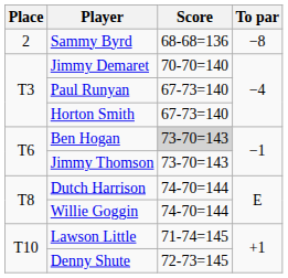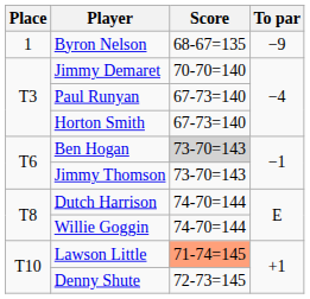 <table class="wikitable">
 <tr>
 <th>Place</th>
 <th>Player</th>
 <th>Score</th>
 <th>To par</th>
 </tr>
 <tr>
-<td align="center">2</td>
-<td> <a href='#'>Sammy Byrd</a></td>
-<td>68-68=136</td>
-<td align="center">−8</td>
+<td align="center">1</td>
+<td> <a href='#'>Byron Nelson</a></td>
+<td>68-67=135</td>
+<td align="center">−9</td>
 </tr>
 <tr>
 <td rowspan=3 align="center">T3</td>
 <td> <a href='#'>Jimmy Demaret</a></td>
 <td>70-70=140</td>
 <td rowspan=3 align="center">−4</td>
 </tr>
 <tr>
 <td> <a href='#'>Paul Runyan</a></td>
 <td>67-73=140</td>
 </tr>
 <tr>
 <td> <a href='#'>Horton Smith</a></td>
 <td>67-73=140</td>
 </tr>
 <tr>
 <td rowspan=2 align="center">T6</td>
 <td> <a href='#'>Ben Hogan</a></td>
 <td style="background: lightgrey;">73-70=143</td>
 <td rowspan=2 align="center">−1</td>
 </tr>
 <tr>
 <td> <a href='#'>Jimmy Thomson</a></td>
 <td>73-70=143</td>
 </tr>
 <tr>
 <td rowspan="2" align="center">T8</td>
 <td> <a href='#'>Dutch Harrison</a></td>
 <td>74-70=144</td>
 <td rowspan=2 align="center">E</td>
 </tr>
 <tr>
 <td> <a href='#'>Willie Goggin</a></td>
 <td>74-70=144</td>
 </tr>
 <tr>
 <td rowspan="2" align="center">T10</td>
 <td> <a href='#'>Lawson Little</a></td>
-<td>71-74=145</td>
+<td style="background: lightsalmon;">71-74=145</td>
 <td rowspan="2" align="center">+1</td>
 </tr>
 <tr>
 <td> <a href='#'>Denny Shute</a></td>
 <td>72-73=145</td>
 </tr>
 </table>
